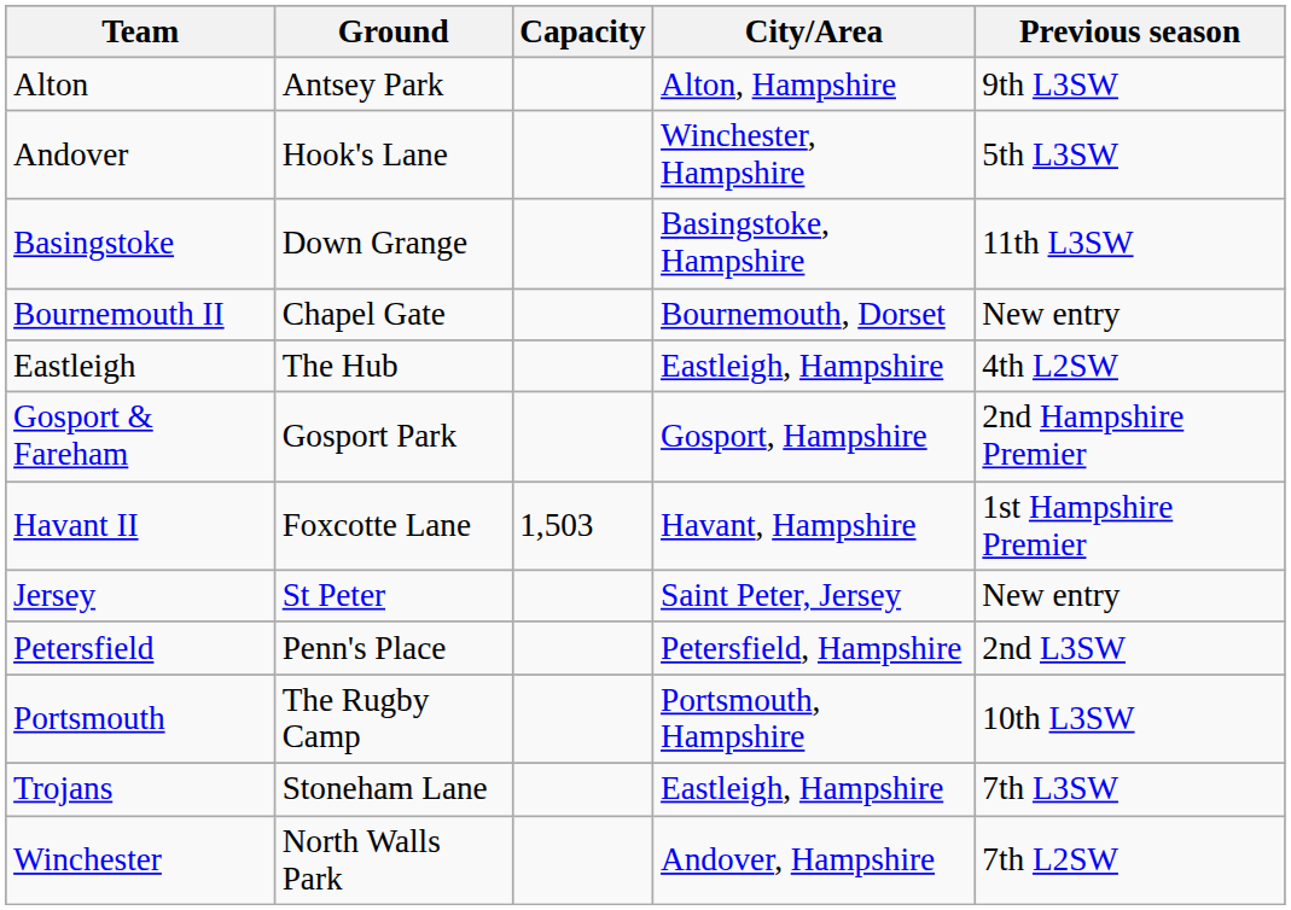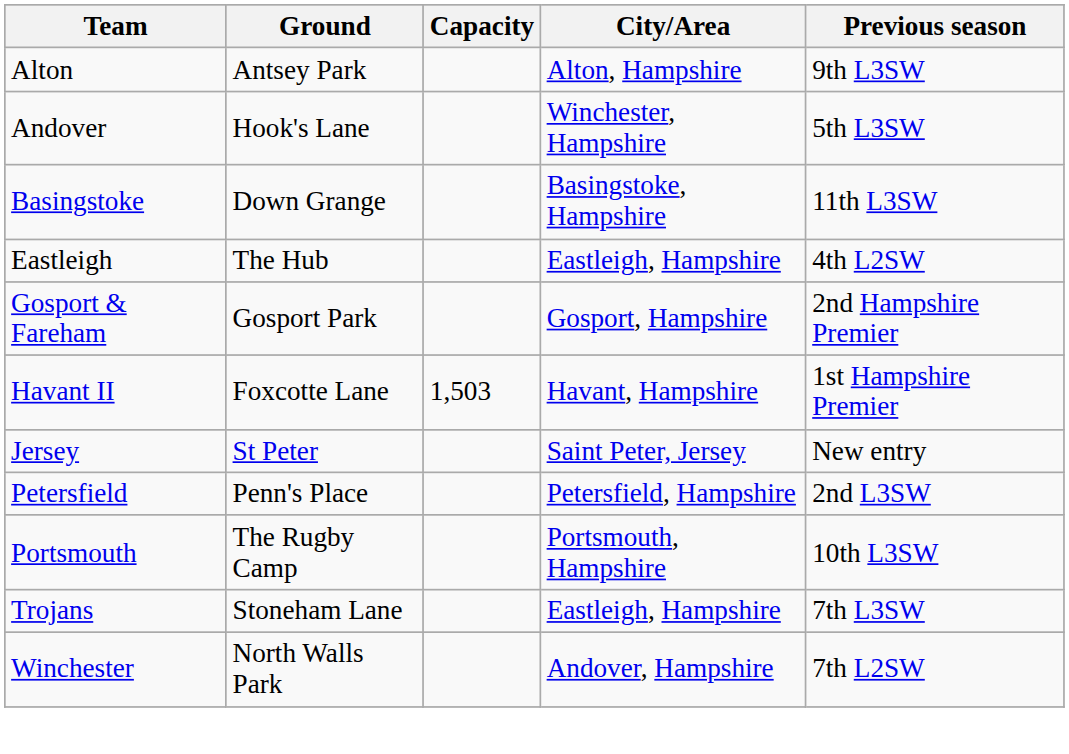 <table class="wikitable sortable" width=100%>
 <tr>
 <th>Team</th>
 <th>Ground</th>
 <th>Capacity</th>
 <th>City/Area</th>
 <th>Previous season</th>
 </tr>
 <tr>
 <td>Alton</td>
 <td>Antsey Park</td>
 <td></td>
 <td><a href='#'>Alton</a>, <a href='#'>Hampshire</a></td>
 <td>9th <a href='#'>L3SW</a></td>
 </tr>
 <tr>
 <td>Andover</td>
 <td>Hook's Lane</td>
 <td></td>
 <td><a href='#'>Winchester</a>, <a href='#'>Hampshire</a></td>
 <td>5th <a href='#'>L3SW</a></td>
 </tr>
 <tr>
 <td><a href='#'>Basingstoke</a></td>
 <td>Down Grange</td>
 <td></td>
 <td><a href='#'>Basingstoke</a>, <a href='#'>Hampshire</a></td>
 <td>11th <a href='#'>L3SW</a></td>
-</tr>
-<tr>
-<td><a href='#'>Bournemouth II</a></td>
-<td>Chapel Gate </td>
-<td></td>
-<td><a href='#'>Bournemouth</a>, <a href='#'>Dorset</a></td>
-<td>New entry</td>
 </tr>
 <tr>
 <td>Eastleigh</td>
 <td>The Hub</td>
 <td></td>
 <td><a href='#'>Eastleigh</a>, <a href='#'>Hampshire</a></td>
 <td>4th <a href='#'>L2SW</a></td>
 </tr>
 <tr>
 <td><a href='#'>Gosport & Fareham</a></td>
 <td>Gosport Park</td>
 <td></td>
 <td><a href='#'>Gosport</a>, <a href='#'>Hampshire</a></td>
 <td>2nd <a href='#'>Hampshire Premier</a></td>
 </tr>
 <tr>
 <td><a href='#'>Havant II</a></td>
 <td>Foxcotte Lane</td>
 <td>1,503</td>
 <td><a href='#'>Havant</a>, <a href='#'>Hampshire</a></td>
 <td>1st <a href='#'>Hampshire Premier</a></td>
 </tr>
 <tr>
 <td><a href='#'>Jersey</a></td>
 <td><a href='#'>St Peter</a></td>
 <td></td>
 <td><a href='#'>Saint Peter, Jersey</a></td>
 <td>New entry</td>
 </tr>
 <tr>
 <td><a href='#'>Petersfield</a></td>
 <td>Penn's Place</td>
 <td></td>
 <td><a href='#'>Petersfield</a>, <a href='#'>Hampshire</a></td>
 <td>2nd <a href='#'>L3SW</a></td>
 </tr>
 <tr>
 <td><a href='#'>Portsmouth</a></td>
 <td>The Rugby Camp</td>
 <td></td>
 <td><a href='#'>Portsmouth</a>, <a href='#'>Hampshire</a></td>
 <td>10th <a href='#'>L3SW</a></td>
 </tr>
 <tr>
 <td><a href='#'>Trojans</a></td>
 <td>Stoneham Lane</td>
 <td></td>
 <td><a href='#'>Eastleigh</a>, <a href='#'>Hampshire</a></td>
 <td>7th <a href='#'>L3SW</a></td>
 </tr>
 <tr>
 <td><a href='#'>Winchester</a></td>
 <td>North Walls Park</td>
 <td></td>
 <td><a href='#'>Andover</a>, <a href='#'>Hampshire</a></td>
 <td>7th <a href='#'>L2SW</a></td>
 </tr>
 </table>
